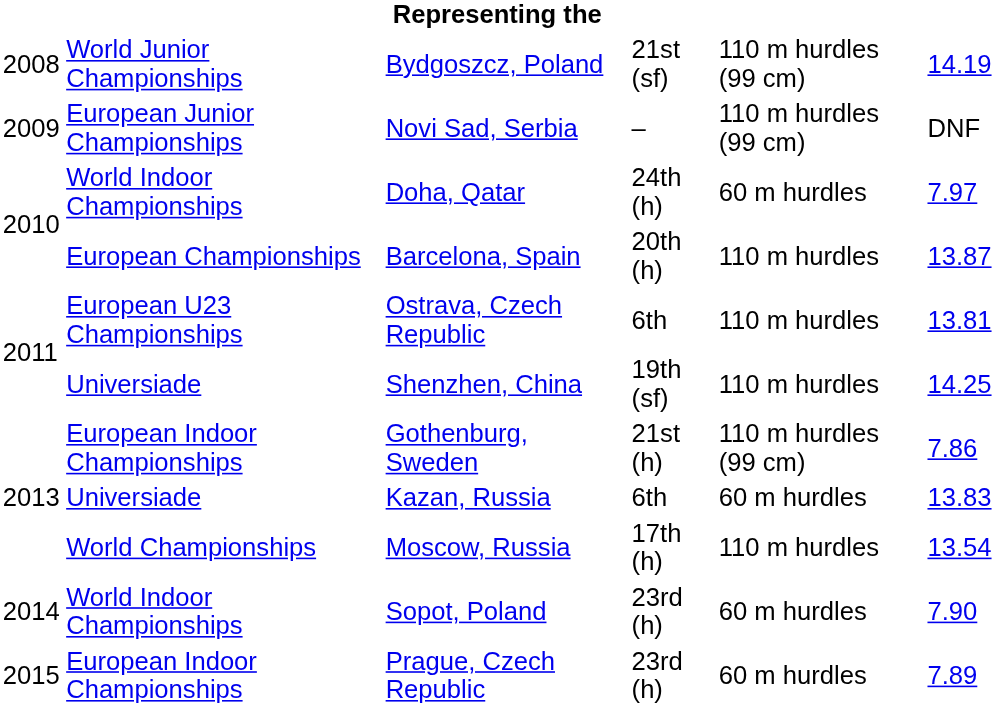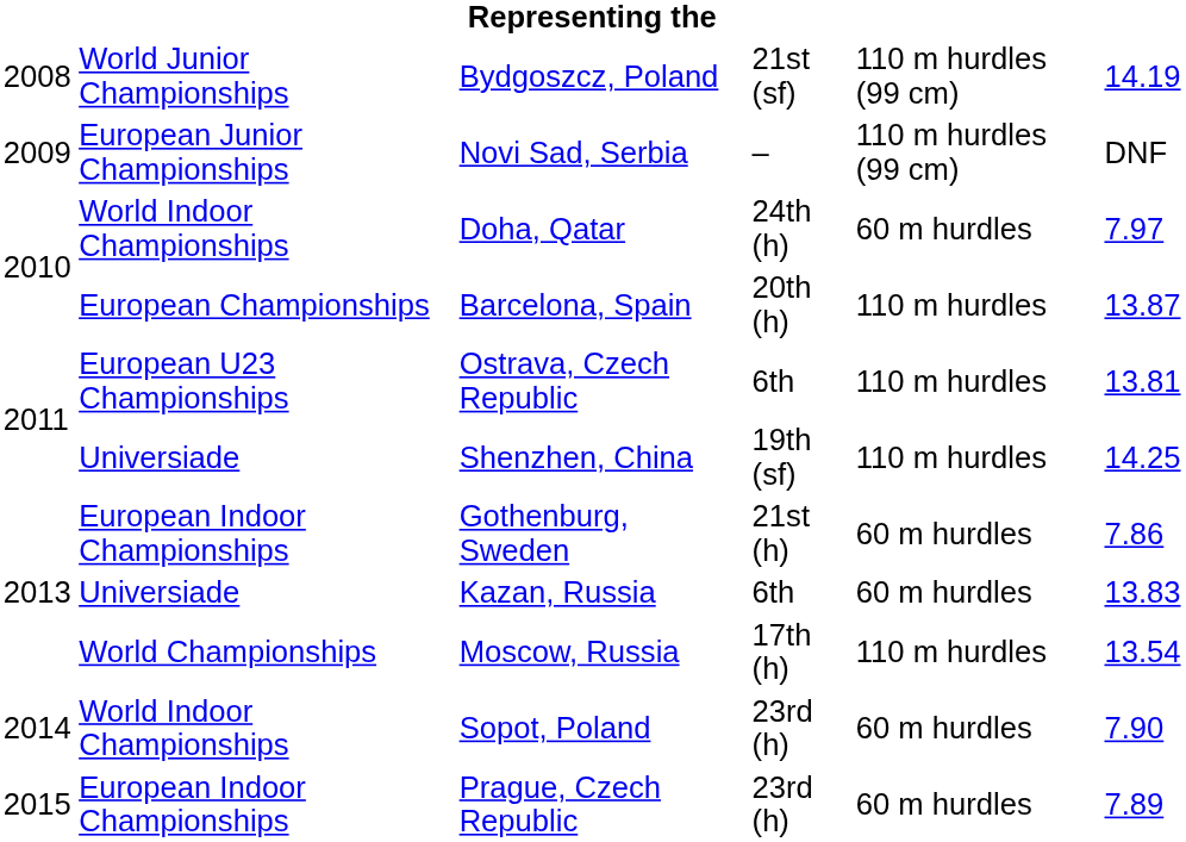 <table>
 <tr>
 <th colspan="6">Representing the </th>
 </tr>
 <tr>
 <td>2008</td>
 <td><a href='#'>World Junior Championships</a></td>
 <td><a href='#'>Bydgoszcz, Poland</a></td>
 <td>21st (sf)</td>
 <td>110 m hurdles (99 cm)</td>
 <td><a href='#'>14.19</a></td>
 </tr>
 <tr>
 <td>2009</td>
 <td><a href='#'>European Junior Championships</a></td>
 <td><a href='#'>Novi Sad, Serbia</a></td>
 <td>–</td>
 <td>110 m hurdles (99 cm)</td>
 <td>DNF</td>
 </tr>
 <tr>
 <td rowspan=2>2010</td>
 <td><a href='#'>World Indoor Championships</a></td>
 <td><a href='#'>Doha, Qatar</a></td>
 <td>24th (h)</td>
 <td>60 m hurdles</td>
 <td><a href='#'>7.97</a></td>
 </tr>
 <tr>
 <td><a href='#'>European Championships</a></td>
 <td><a href='#'>Barcelona, Spain</a></td>
 <td>20th (h)</td>
 <td>110 m hurdles</td>
 <td><a href='#'>13.87</a></td>
 </tr>
 <tr>
 <td rowspan=2>2011</td>
 <td><a href='#'>European U23 Championships</a></td>
 <td><a href='#'>Ostrava, Czech Republic</a></td>
 <td>6th</td>
 <td>110 m hurdles</td>
 <td><a href='#'>13.81</a></td>
 </tr>
 <tr>
 <td><a href='#'>Universiade</a></td>
 <td><a href='#'>Shenzhen, China</a></td>
 <td>19th (sf)</td>
 <td>110 m hurdles</td>
 <td><a href='#'>14.25</a></td>
 </tr>
 <tr>
 <td rowspan=3>2013</td>
 <td><a href='#'>European Indoor Championships</a></td>
 <td><a href='#'>Gothenburg, Sweden</a></td>
 <td>21st (h)</td>
-<td>110 m hurdles (99 cm)</td>
+<td>60 m hurdles</td>
 <td><a href='#'>7.86</a></td>
 </tr>
 <tr>
 <td><a href='#'>Universiade</a></td>
 <td><a href='#'>Kazan, Russia</a></td>
 <td>6th</td>
 <td>60 m hurdles</td>
 <td><a href='#'>13.83</a></td>
 </tr>
 <tr>
 <td><a href='#'>World Championships</a></td>
 <td><a href='#'>Moscow, Russia</a></td>
 <td>17th (h)</td>
 <td>110 m hurdles</td>
 <td><a href='#'>13.54</a></td>
 </tr>
 <tr>
 <td>2014</td>
 <td><a href='#'>World Indoor Championships</a></td>
 <td><a href='#'>Sopot, Poland</a></td>
 <td>23rd (h)</td>
 <td>60 m hurdles</td>
 <td><a href='#'>7.90</a></td>
 </tr>
 <tr>
 <td>2015</td>
 <td><a href='#'>European Indoor Championships</a></td>
 <td><a href='#'>Prague, Czech Republic</a></td>
 <td>23rd (h)</td>
 <td>60 m hurdles</td>
 <td><a href='#'>7.89</a></td>
 </tr>
 </table>
